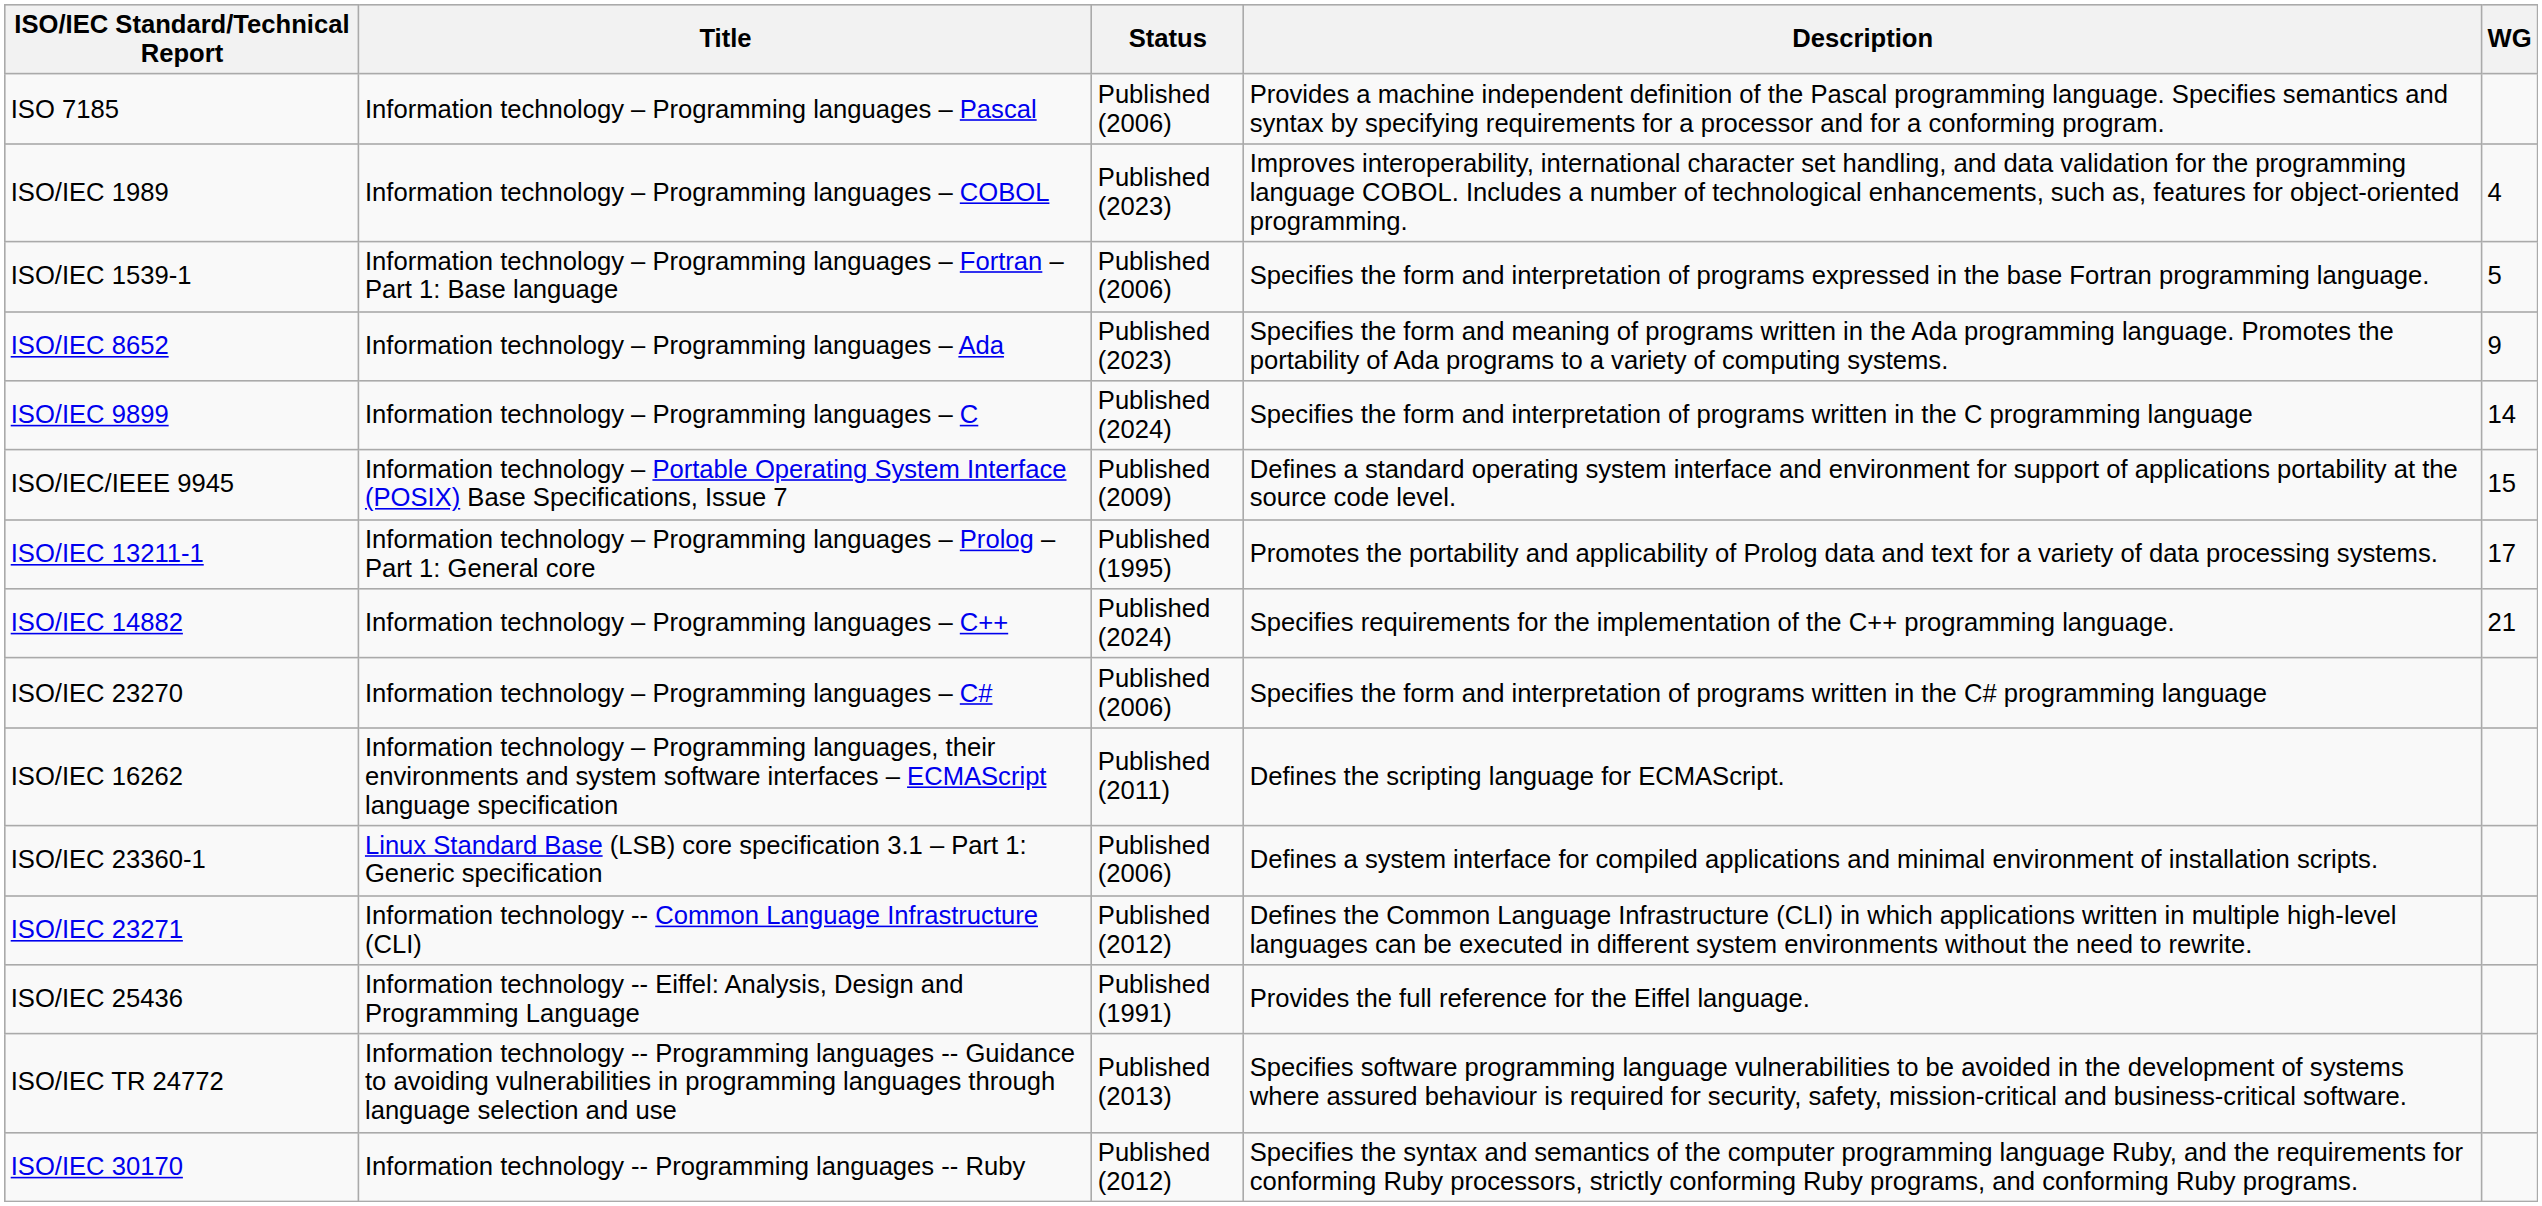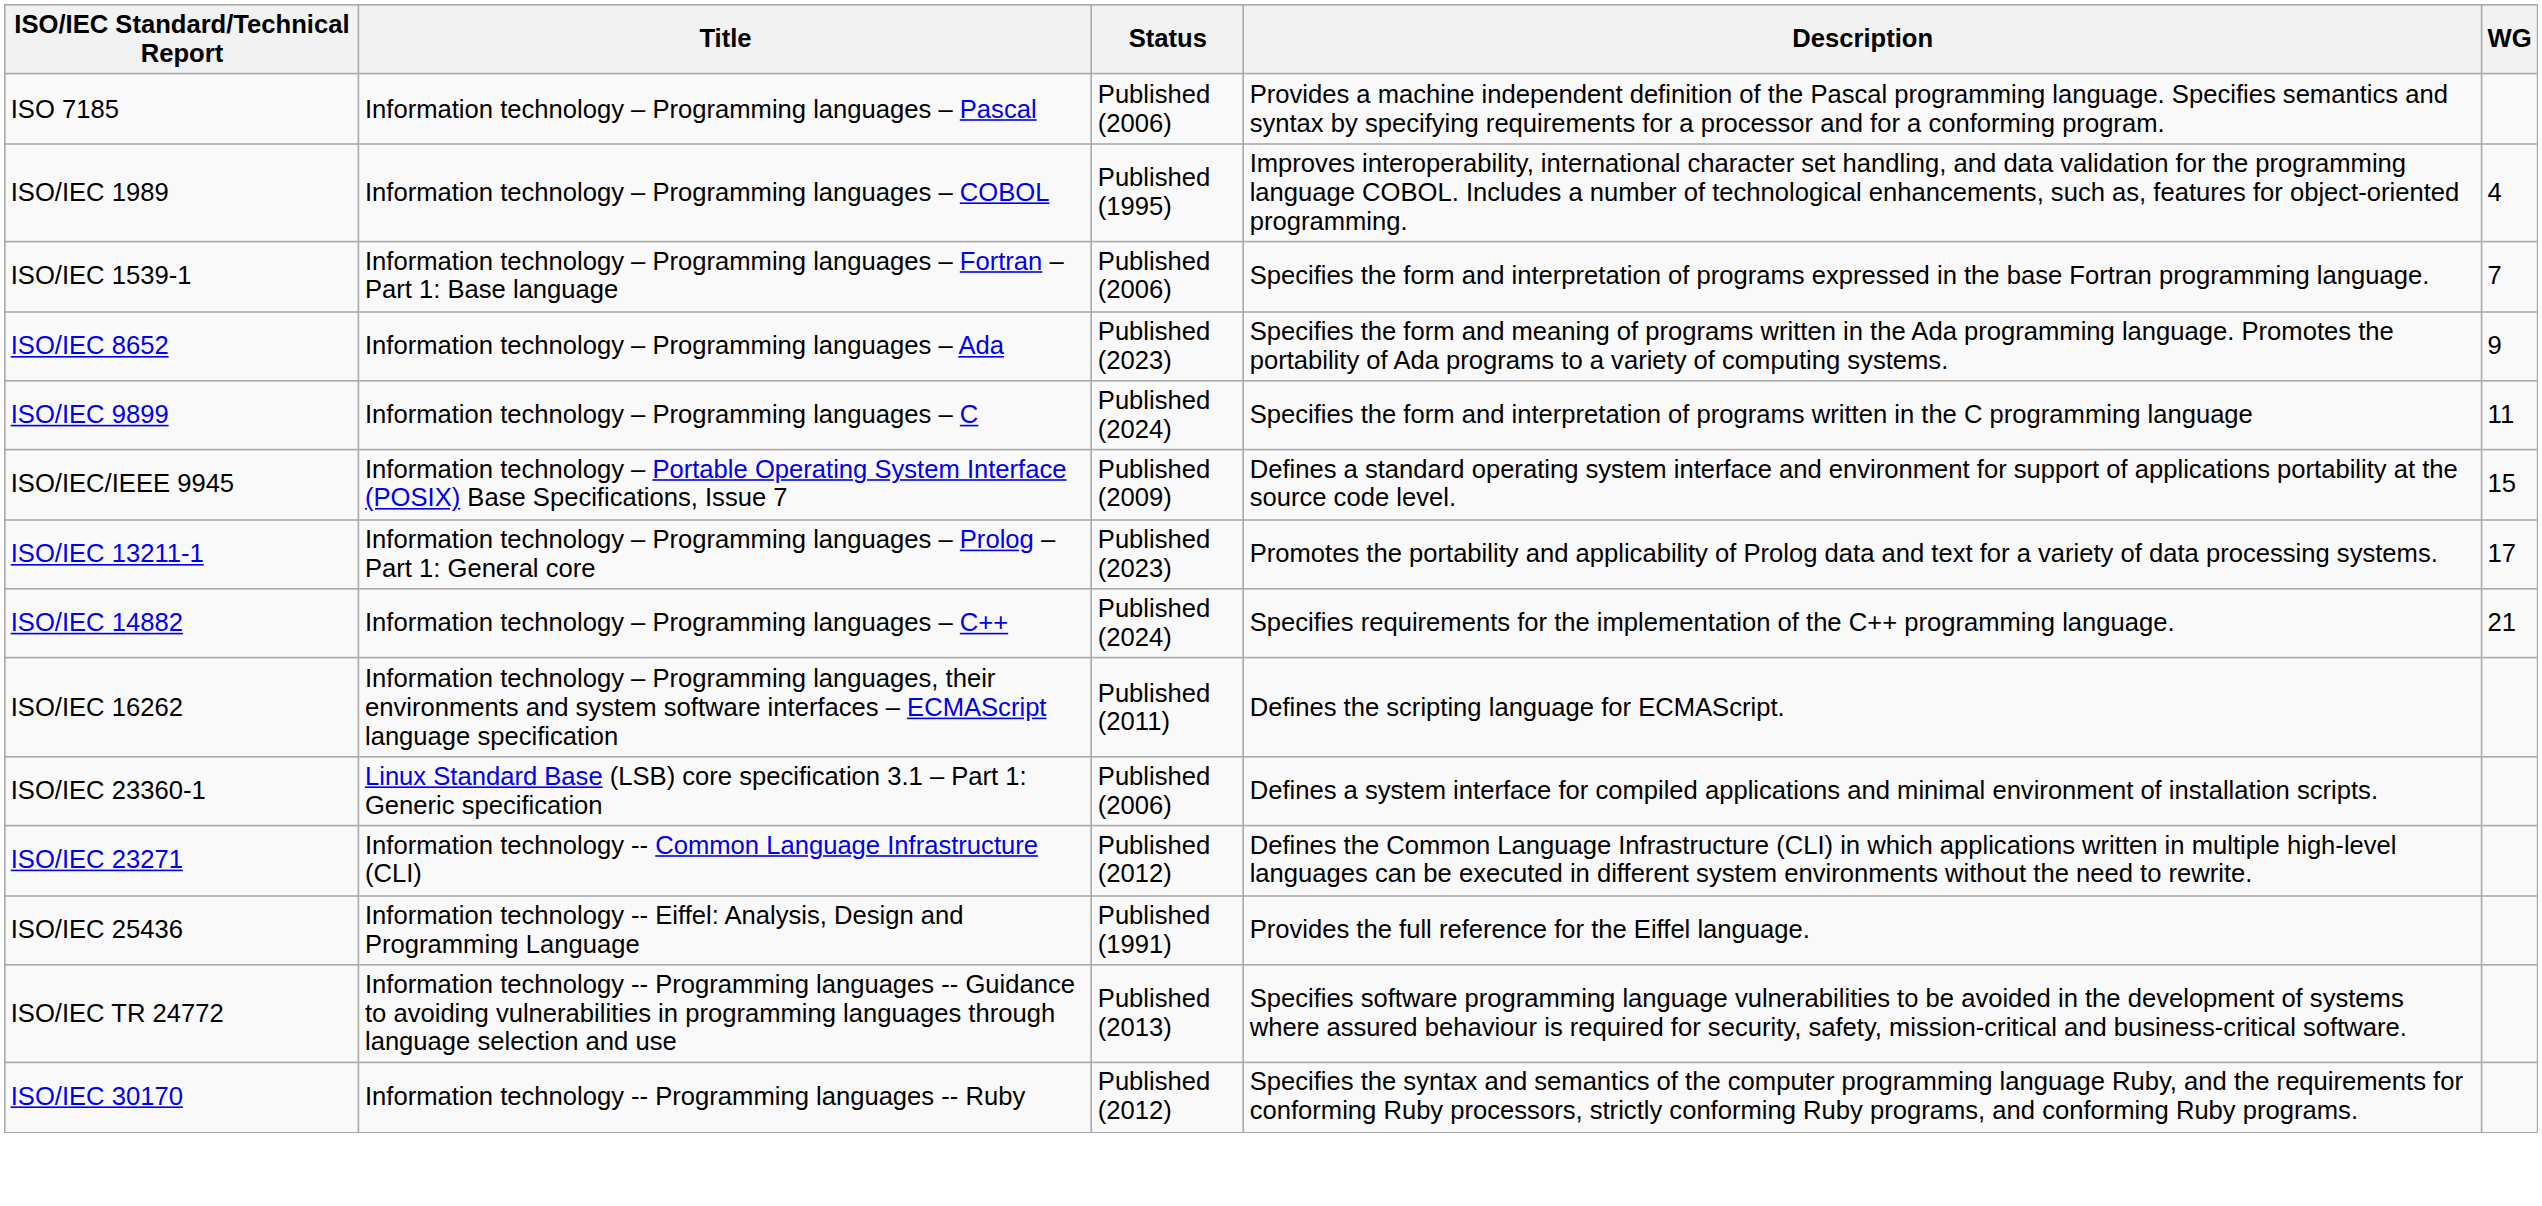 <table class="wikitable sortable" width="100%">
 <tr>
 <th width="14%">ISO/IEC Standard/Technical Report</th>
 <th data-sort-type="text" width="29%">Title</th>
 <th width="6%">Status</th>
 <th width="49%">Description</th>
 <th data-sort-type="number" width= "2%">WG</th>
 </tr>
 <tr>
 <td>ISO 7185</td>
 <td data-sort-value="Pascal">Information technology – Programming languages – <a href='#'>Pascal</a></td>
 <td>Published (2006)</td>
 <td>Provides a machine independent definition of the Pascal programming language. Specifies semantics and syntax by specifying requirements for a processor and for a conforming program.</td>
 <td data-sort-value="25"></td>
 </tr>
 <tr>
 <td>ISO/IEC 1989</td>
 <td data-sort-value="COBOL">Information technology – Programming languages – <a href='#'>COBOL</a></td>
-<td>Published (2023)</td>
+<td>Published (1995)</td>
 <td>Improves interoperability, international character set handling, and data validation for the programming language COBOL. Includes a number of technological enhancements, such as, features for object-oriented programming.</td>
 <td data-sort-value="04">4</td>
 </tr>
 <tr>
 <td>ISO/IEC 1539-1</td>
 <td data-sort-value="Fortran">Information technology – Programming languages – <a href='#'>Fortran</a> – Part 1: Base language</td>
 <td>Published (2006)</td>
 <td>Specifies the form and interpretation of programs expressed in the base Fortran programming language.</td>
-<td data-sort-value="05">5</td>
+<td data-sort-value="05">7</td>
 </tr>
 <tr>
 <td><a href='#'>ISO/IEC 8652</a></td>
 <td data-sort-value="Ada">Information technology – Programming languages – <a href='#'>Ada</a></td>
 <td>Published (2023)</td>
 <td>Specifies the form and meaning of programs written in the Ada programming language. Promotes the portability of Ada programs to a variety of computing systems.</td>
 <td data-sort-value="09">9</td>
 </tr>
 <tr>
 <td><a href='#'>ISO/IEC 9899</a></td>
 <td data-sort-value="C">Information technology – Programming languages – <a href='#'>C</a></td>
 <td>Published (2024)</td>
 <td>Specifies the form and interpretation of programs written in the C programming language</td>
-<td data-sort-value="14">14</td>
+<td data-sort-value="14">11</td>
 </tr>
 <tr>
 <td>ISO/IEC/IEEE 9945</td>
 <td data-sort-value="POSIX">Information technology – <a href='#'>Portable Operating System Interface (POSIX)</a> Base Specifications, Issue 7</td>
 <td>Published (2009)</td>
 <td>Defines a standard operating system interface and environment for support of applications portability at the source code level.</td>
 <td data-sort-value="15">15</td>
 </tr>
 <tr>
 <td><a href='#'>ISO/IEC 13211-1</a></td>
 <td data-sort-value="Prolog">Information technology – Programming languages – <a href='#'>Prolog</a> – Part 1: General core</td>
-<td>Published (1995)</td>
+<td>Published (2023)</td>
 <td>Promotes the portability and applicability of Prolog data and text for a variety of data processing systems.</td>
 <td data-sort-value="17">17</td>
 </tr>
 <tr>
 <td><a href='#'>ISO/IEC 14882</a></td>
 <td data-sort-value="C++">Information technology – Programming languages – <a href='#'>C++</a></td>
 <td>Published (2024)</td>
 <td>Specifies requirements for the implementation of the C++ programming language.</td>
 <td data-sort-value="21">21</td>
-</tr>
-<tr>
-<td>ISO/IEC 23270</td>
-<td data-sort-value="C#">Information technology – Programming languages – <a href='#'>C#</a></td>
-<td>Published (2006)</td>
-<td>Specifies the form and interpretation of programs written in the C# programming language</td>
-<td data-sort-value="22"></td>
 </tr>
 <tr>
 <td>ISO/IEC 16262</td>
 <td data-sort-value="ECMAScript">Information technology – Programming languages, their environments and system software interfaces – <a href='#'>ECMAScript</a> language specification</td>
 <td>Published (2011)</td>
 <td>Defines the scripting language for ECMAScript.</td>
 <td data-sort-value="23"></td>
 </tr>
 <tr>
 <td>ISO/IEC 23360-1</td>
 <td data-sort-value="Linux Standard Base"><a href='#'>Linux Standard Base</a> (LSB) core specification 3.1 – Part 1: Generic specification</td>
 <td>Published (2006)</td>
 <td>Defines a system interface for compiled applications and minimal environment of installation scripts.</td>
 <td data-sort-value="24"></td>
 </tr>
 <tr>
 <td><a href='#'>ISO/IEC 23271</a></td>
 <td data-sort-value="Common Language Infrastructure">Information technology -- <a href='#'>Common Language Infrastructure</a> (CLI)</td>
 <td>Published (2012)</td>
 <td>Defines the Common Language Infrastructure (CLI) in which applications written in multiple high-level languages can be executed in different system environments without the need to rewrite.</td>
 <td data-sort-value="25"></td>
 </tr>
 <tr>
 <td>ISO/IEC 25436</td>
 <td data-sort-value="Eiffel">Information technology -- Eiffel: Analysis, Design and Programming Language</td>
 <td>Published (1991)</td>
 <td>Provides the full reference for the Eiffel language.</td>
 <td data-sort-value="26"></td>
 </tr>
 <tr>
 <td>ISO/IEC TR 24772</td>
 <td data-sort-value="Guidance to avoiding vulnerabilities">Information technology -- Programming languages -- Guidance to avoiding vulnerabilities in programming languages through language selection and use</td>
 <td>Published (2013)</td>
 <td>Specifies software programming language vulnerabilities to be avoided in the development of systems where assured behaviour is required for security, safety, mission-critical and business-critical software.</td>
 <td data-sort-value="27"></td>
 </tr>
 <tr>
 <td><a href='#'>ISO/IEC 30170</a></td>
 <td data-sort-value="Ruby">Information technology -- Programming languages -- Ruby</td>
 <td>Published (2012)</td>
 <td>Specifies the syntax and semantics of the computer programming language Ruby, and the requirements for conforming Ruby processors, strictly conforming Ruby programs, and conforming Ruby programs.</td>
 <td data-sort-value="28"></td>
 </tr>
 <tr>
 </tr>
 </table>
